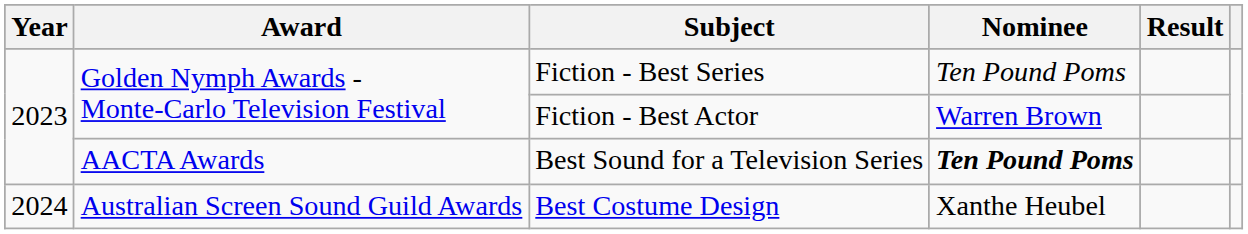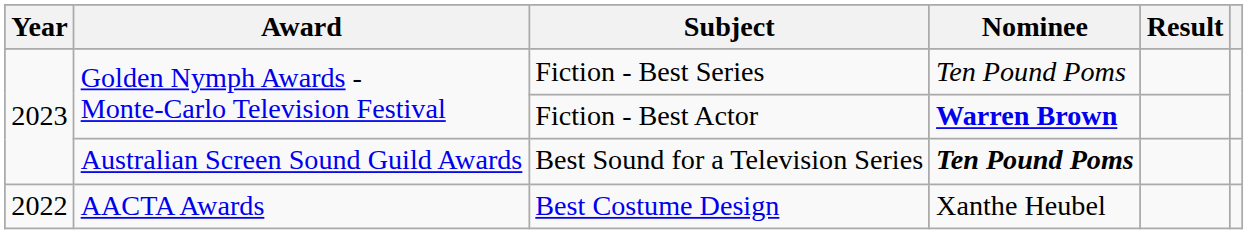 <table class="wikitable">
 <tr>
 <th>Year</th>
 <th>Award</th>
 <th>Subject</th>
 <th>Nominee</th>
 <th>Result</th>
 <th></th>
 </tr>
 <tr>
 <td rowspan="3">2023</td>
 <td rowspan="2"><a href='#'>Golden Nymph Awards</a> -<br><a href='#'>Monte-Carlo Television Festival</a></td>
 <td>Fiction - Best Series</td>
 <td><em>Ten Pound Poms</em></td>
 <td></td>
 <td rowspan="2"></td>
 </tr>
 <tr>
 <td>Fiction - Best Actor</td>
-<td><a href='#'>Warren Brown</a></td>
+<td><strong><a href='#'>Warren Brown</a></strong></td>
 <td></td>
 </tr>
 <tr>
-<td><a href='#'>AACTA Awards</a></td>
+<td><a href='#'>Australian Screen Sound Guild Awards</a></td>
 <td>Best Sound for a Television Series</td>
 <td><strong><em>Ten Pound Poms</em></strong></td>
 <td></td>
 <td></td>
 </tr>
 <tr>
-<td>2024</td>
-<td><a href='#'>Australian Screen Sound Guild Awards</a></td>
+<td>2022</td>
+<td><a href='#'>AACTA Awards</a></td>
 <td><a href='#'>Best Costume Design</a></td>
 <td>Xanthe Heubel</td>
 <td></td>
 <td></td>
 </tr>
 </table>
